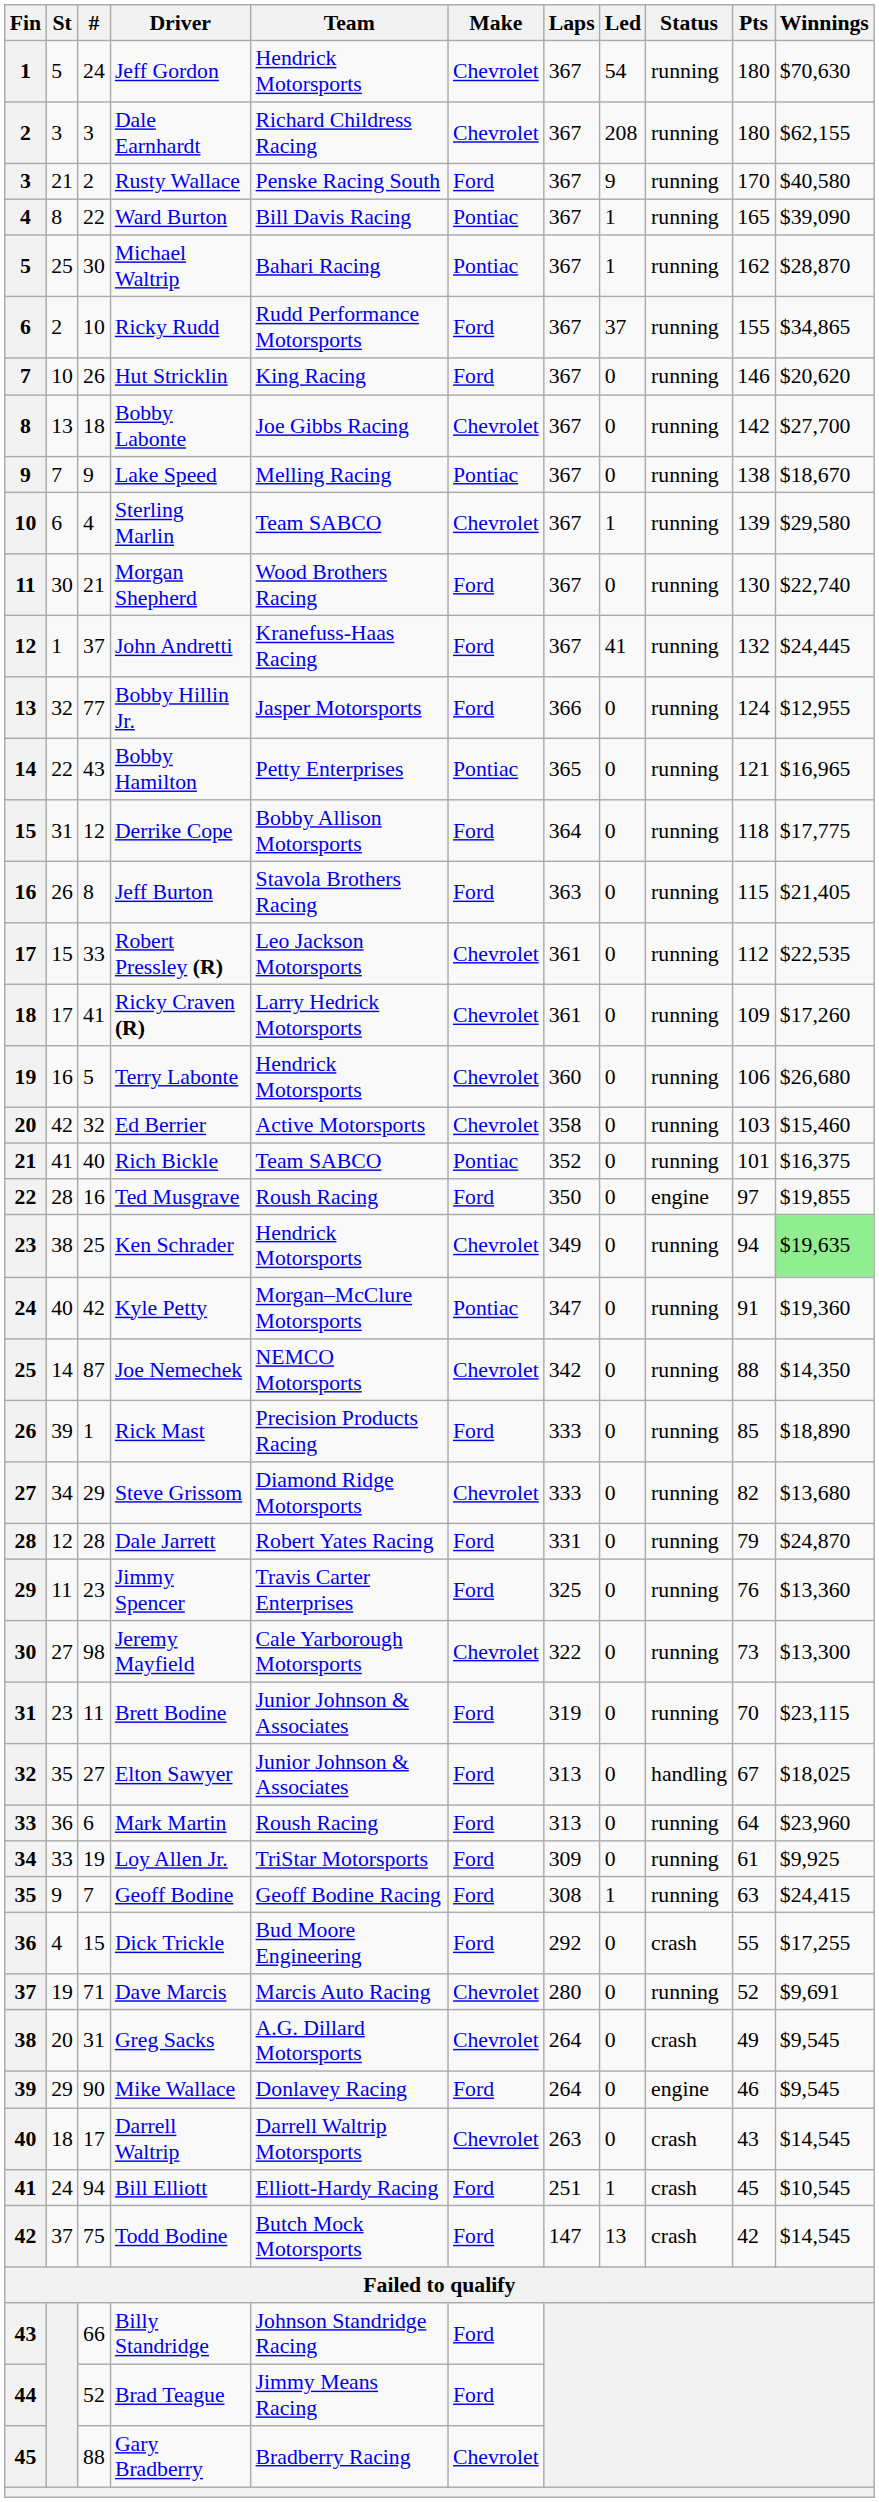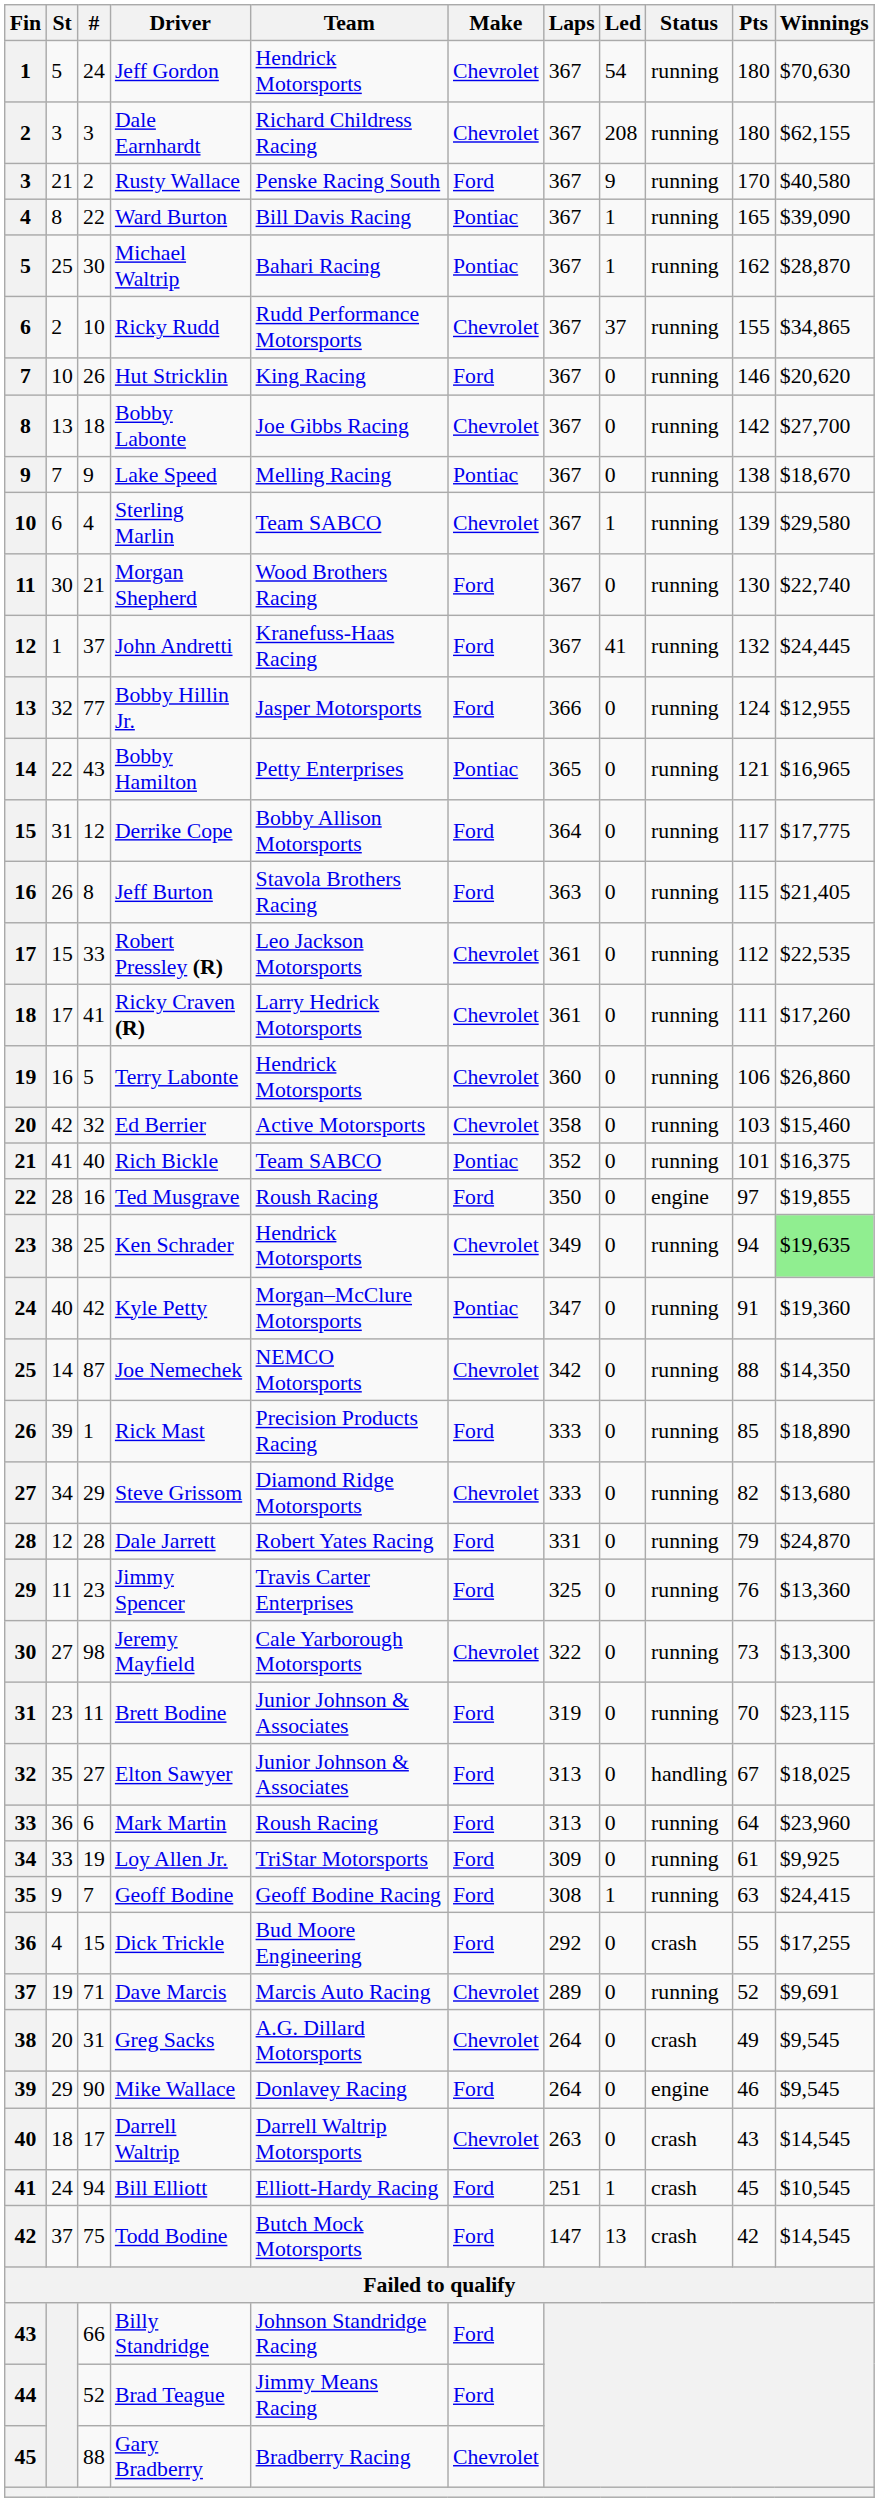 <table class="wikitable" style="font-size:95%">
 <tr>
 <th>Fin</th>
 <th>St</th>
 <th>#</th>
 <th>Driver</th>
 <th>Team</th>
 <th>Make</th>
 <th>Laps</th>
 <th>Led</th>
 <th>Status</th>
 <th>Pts</th>
 <th>Winnings</th>
 </tr>
 <tr>
 <th>1</th>
 <td>5</td>
 <td>24</td>
 <td><a href='#'>Jeff Gordon</a></td>
 <td><a href='#'>Hendrick Motorsports</a></td>
 <td><a href='#'>Chevrolet</a></td>
 <td>367</td>
 <td>54</td>
 <td>running</td>
 <td>180</td>
 <td>$70,630</td>
 </tr>
 <tr>
 <th>2</th>
 <td>3</td>
 <td>3</td>
 <td><a href='#'>Dale Earnhardt</a></td>
 <td><a href='#'>Richard Childress Racing</a></td>
 <td><a href='#'>Chevrolet</a></td>
 <td>367</td>
 <td>208</td>
 <td>running</td>
 <td>180</td>
 <td>$62,155</td>
 </tr>
 <tr>
 <th>3</th>
 <td>21</td>
 <td>2</td>
 <td><a href='#'>Rusty Wallace</a></td>
 <td><a href='#'>Penske Racing South</a></td>
 <td><a href='#'>Ford</a></td>
 <td>367</td>
 <td>9</td>
 <td>running</td>
 <td>170</td>
 <td>$40,580</td>
 </tr>
 <tr>
 <th>4</th>
 <td>8</td>
 <td>22</td>
 <td><a href='#'>Ward Burton</a></td>
 <td><a href='#'>Bill Davis Racing</a></td>
 <td><a href='#'>Pontiac</a></td>
 <td>367</td>
 <td>1</td>
 <td>running</td>
 <td>165</td>
 <td>$39,090</td>
 </tr>
 <tr>
 <th>5</th>
 <td>25</td>
 <td>30</td>
 <td><a href='#'>Michael Waltrip</a></td>
 <td><a href='#'>Bahari Racing</a></td>
 <td><a href='#'>Pontiac</a></td>
 <td>367</td>
 <td>1</td>
 <td>running</td>
 <td>162</td>
 <td>$28,870</td>
 </tr>
 <tr>
 <th>6</th>
 <td>2</td>
 <td>10</td>
 <td><a href='#'>Ricky Rudd</a></td>
 <td><a href='#'>Rudd Performance Motorsports</a></td>
-<td><a href='#'>Ford</a></td>
+<td><a href='#'>Chevrolet</a></td>
 <td>367</td>
 <td>37</td>
 <td>running</td>
 <td>155</td>
 <td>$34,865</td>
 </tr>
 <tr>
 <th>7</th>
 <td>10</td>
 <td>26</td>
 <td><a href='#'>Hut Stricklin</a></td>
 <td><a href='#'>King Racing</a></td>
 <td><a href='#'>Ford</a></td>
 <td>367</td>
 <td>0</td>
 <td>running</td>
 <td>146</td>
 <td>$20,620</td>
 </tr>
 <tr>
 <th>8</th>
 <td>13</td>
 <td>18</td>
 <td><a href='#'>Bobby Labonte</a></td>
 <td><a href='#'>Joe Gibbs Racing</a></td>
 <td><a href='#'>Chevrolet</a></td>
 <td>367</td>
 <td>0</td>
 <td>running</td>
 <td>142</td>
 <td>$27,700</td>
 </tr>
 <tr>
 <th>9</th>
 <td>7</td>
 <td>9</td>
 <td><a href='#'>Lake Speed</a></td>
 <td><a href='#'>Melling Racing</a></td>
 <td><a href='#'>Pontiac</a></td>
 <td>367</td>
 <td>0</td>
 <td>running</td>
 <td>138</td>
 <td>$18,670</td>
 </tr>
 <tr>
 <th>10</th>
 <td>6</td>
 <td>4</td>
 <td><a href='#'>Sterling Marlin</a></td>
 <td><a href='#'>Team SABCO</a></td>
 <td><a href='#'>Chevrolet</a></td>
 <td>367</td>
 <td>1</td>
 <td>running</td>
 <td>139</td>
 <td>$29,580</td>
 </tr>
 <tr>
 <th>11</th>
 <td>30</td>
 <td>21</td>
 <td><a href='#'>Morgan Shepherd</a></td>
 <td><a href='#'>Wood Brothers Racing</a></td>
 <td><a href='#'>Ford</a></td>
 <td>367</td>
 <td>0</td>
 <td>running</td>
 <td>130</td>
 <td>$22,740</td>
 </tr>
 <tr>
 <th>12</th>
 <td>1</td>
 <td>37</td>
 <td><a href='#'>John Andretti</a></td>
 <td><a href='#'>Kranefuss-Haas Racing</a></td>
 <td><a href='#'>Ford</a></td>
 <td>367</td>
 <td>41</td>
 <td>running</td>
 <td>132</td>
 <td>$24,445</td>
 </tr>
 <tr>
 <th>13</th>
 <td>32</td>
 <td>77</td>
 <td><a href='#'>Bobby Hillin Jr.</a></td>
 <td><a href='#'>Jasper Motorsports</a></td>
 <td><a href='#'>Ford</a></td>
 <td>366</td>
 <td>0</td>
 <td>running</td>
 <td>124</td>
 <td>$12,955</td>
 </tr>
 <tr>
 <th>14</th>
 <td>22</td>
 <td>43</td>
 <td><a href='#'>Bobby Hamilton</a></td>
 <td><a href='#'>Petty Enterprises</a></td>
 <td><a href='#'>Pontiac</a></td>
 <td>365</td>
 <td>0</td>
 <td>running</td>
 <td>121</td>
 <td>$16,965</td>
 </tr>
 <tr>
 <th>15</th>
 <td>31</td>
 <td>12</td>
 <td><a href='#'>Derrike Cope</a></td>
 <td><a href='#'>Bobby Allison Motorsports</a></td>
 <td><a href='#'>Ford</a></td>
 <td>364</td>
 <td>0</td>
 <td>running</td>
-<td>118</td>
+<td>117</td>
 <td>$17,775</td>
 </tr>
 <tr>
 <th>16</th>
 <td>26</td>
 <td>8</td>
 <td><a href='#'>Jeff Burton</a></td>
 <td><a href='#'>Stavola Brothers Racing</a></td>
 <td><a href='#'>Ford</a></td>
 <td>363</td>
 <td>0</td>
 <td>running</td>
 <td>115</td>
 <td>$21,405</td>
 </tr>
 <tr>
 <th>17</th>
 <td>15</td>
 <td>33</td>
 <td><a href='#'>Robert Pressley</a> <strong>(R)</strong></td>
 <td><a href='#'>Leo Jackson Motorsports</a></td>
 <td><a href='#'>Chevrolet</a></td>
 <td>361</td>
 <td>0</td>
 <td>running</td>
 <td>112</td>
 <td>$22,535</td>
 </tr>
 <tr>
 <th>18</th>
 <td>17</td>
 <td>41</td>
 <td><a href='#'>Ricky Craven</a> <strong>(R)</strong></td>
 <td><a href='#'>Larry Hedrick Motorsports</a></td>
 <td><a href='#'>Chevrolet</a></td>
 <td>361</td>
 <td>0</td>
 <td>running</td>
-<td>109</td>
+<td>111</td>
 <td>$17,260</td>
 </tr>
 <tr>
 <th>19</th>
 <td>16</td>
 <td>5</td>
 <td><a href='#'>Terry Labonte</a></td>
 <td><a href='#'>Hendrick Motorsports</a></td>
 <td><a href='#'>Chevrolet</a></td>
 <td>360</td>
 <td>0</td>
 <td>running</td>
 <td>106</td>
-<td>$26,680</td>
+<td>$26,860</td>
 </tr>
 <tr>
 <th>20</th>
 <td>42</td>
 <td>32</td>
 <td><a href='#'>Ed Berrier</a></td>
 <td><a href='#'>Active Motorsports</a></td>
 <td><a href='#'>Chevrolet</a></td>
 <td>358</td>
 <td>0</td>
 <td>running</td>
 <td>103</td>
 <td>$15,460</td>
 </tr>
 <tr>
 <th>21</th>
 <td>41</td>
 <td>40</td>
 <td><a href='#'>Rich Bickle</a></td>
 <td><a href='#'>Team SABCO</a></td>
 <td><a href='#'>Pontiac</a></td>
 <td>352</td>
 <td>0</td>
 <td>running</td>
 <td>101</td>
 <td>$16,375</td>
 </tr>
 <tr>
 <th>22</th>
 <td>28</td>
 <td>16</td>
 <td><a href='#'>Ted Musgrave</a></td>
 <td><a href='#'>Roush Racing</a></td>
 <td><a href='#'>Ford</a></td>
 <td>350</td>
 <td>0</td>
 <td>engine</td>
 <td>97</td>
 <td>$19,855</td>
 </tr>
 <tr>
 <th>23</th>
 <td>38</td>
 <td>25</td>
 <td><a href='#'>Ken Schrader</a></td>
 <td><a href='#'>Hendrick Motorsports</a></td>
 <td><a href='#'>Chevrolet</a></td>
 <td>349</td>
 <td>0</td>
 <td>running</td>
 <td>94</td>
 <td style="background: lightgreen;">$19,635</td>
 </tr>
 <tr>
 <th>24</th>
 <td>40</td>
 <td>42</td>
 <td><a href='#'>Kyle Petty</a></td>
 <td><a href='#'>Morgan–McClure Motorsports</a></td>
 <td><a href='#'>Pontiac</a></td>
 <td>347</td>
 <td>0</td>
 <td>running</td>
 <td>91</td>
 <td>$19,360</td>
 </tr>
 <tr>
 <th>25</th>
 <td>14</td>
 <td>87</td>
 <td><a href='#'>Joe Nemechek</a></td>
 <td><a href='#'>NEMCO Motorsports</a></td>
 <td><a href='#'>Chevrolet</a></td>
 <td>342</td>
 <td>0</td>
 <td>running</td>
 <td>88</td>
 <td>$14,350</td>
 </tr>
 <tr>
 <th>26</th>
 <td>39</td>
 <td>1</td>
 <td><a href='#'>Rick Mast</a></td>
 <td><a href='#'>Precision Products Racing</a></td>
 <td><a href='#'>Ford</a></td>
 <td>333</td>
 <td>0</td>
 <td>running</td>
 <td>85</td>
 <td>$18,890</td>
 </tr>
 <tr>
 <th>27</th>
 <td>34</td>
 <td>29</td>
 <td><a href='#'>Steve Grissom</a></td>
 <td><a href='#'>Diamond Ridge Motorsports</a></td>
 <td><a href='#'>Chevrolet</a></td>
 <td>333</td>
 <td>0</td>
 <td>running</td>
 <td>82</td>
 <td>$13,680</td>
 </tr>
 <tr>
 <th>28</th>
 <td>12</td>
 <td>28</td>
 <td><a href='#'>Dale Jarrett</a></td>
 <td><a href='#'>Robert Yates Racing</a></td>
 <td><a href='#'>Ford</a></td>
 <td>331</td>
 <td>0</td>
 <td>running</td>
 <td>79</td>
 <td>$24,870</td>
 </tr>
 <tr>
 <th>29</th>
 <td>11</td>
 <td>23</td>
 <td><a href='#'>Jimmy Spencer</a></td>
 <td><a href='#'>Travis Carter Enterprises</a></td>
 <td><a href='#'>Ford</a></td>
 <td>325</td>
 <td>0</td>
 <td>running</td>
 <td>76</td>
 <td>$13,360</td>
 </tr>
 <tr>
 <th>30</th>
 <td>27</td>
 <td>98</td>
 <td><a href='#'>Jeremy Mayfield</a></td>
 <td><a href='#'>Cale Yarborough Motorsports</a></td>
 <td><a href='#'>Chevrolet</a></td>
 <td>322</td>
 <td>0</td>
 <td>running</td>
 <td>73</td>
 <td>$13,300</td>
 </tr>
 <tr>
 <th>31</th>
 <td>23</td>
 <td>11</td>
 <td><a href='#'>Brett Bodine</a></td>
 <td><a href='#'>Junior Johnson & Associates</a></td>
 <td><a href='#'>Ford</a></td>
 <td>319</td>
 <td>0</td>
 <td>running</td>
 <td>70</td>
 <td>$23,115</td>
 </tr>
 <tr>
 <th>32</th>
 <td>35</td>
 <td>27</td>
 <td><a href='#'>Elton Sawyer</a></td>
 <td><a href='#'>Junior Johnson & Associates</a></td>
 <td><a href='#'>Ford</a></td>
 <td>313</td>
 <td>0</td>
 <td>handling</td>
 <td>67</td>
 <td>$18,025</td>
 </tr>
 <tr>
 <th>33</th>
 <td>36</td>
 <td>6</td>
 <td><a href='#'>Mark Martin</a></td>
 <td><a href='#'>Roush Racing</a></td>
 <td><a href='#'>Ford</a></td>
 <td>313</td>
 <td>0</td>
 <td>running</td>
 <td>64</td>
 <td>$23,960</td>
 </tr>
 <tr>
 <th>34</th>
 <td>33</td>
 <td>19</td>
 <td><a href='#'>Loy Allen Jr.</a></td>
 <td><a href='#'>TriStar Motorsports</a></td>
 <td><a href='#'>Ford</a></td>
 <td>309</td>
 <td>0</td>
 <td>running</td>
 <td>61</td>
 <td>$9,925</td>
 </tr>
 <tr>
 <th>35</th>
 <td>9</td>
 <td>7</td>
 <td><a href='#'>Geoff Bodine</a></td>
 <td><a href='#'>Geoff Bodine Racing</a></td>
 <td><a href='#'>Ford</a></td>
 <td>308</td>
 <td>1</td>
 <td>running</td>
 <td>63</td>
 <td>$24,415</td>
 </tr>
 <tr>
 <th>36</th>
 <td>4</td>
 <td>15</td>
 <td><a href='#'>Dick Trickle</a></td>
 <td><a href='#'>Bud Moore Engineering</a></td>
 <td><a href='#'>Ford</a></td>
 <td>292</td>
 <td>0</td>
 <td>crash</td>
 <td>55</td>
 <td>$17,255</td>
 </tr>
 <tr>
 <th>37</th>
 <td>19</td>
 <td>71</td>
 <td><a href='#'>Dave Marcis</a></td>
 <td><a href='#'>Marcis Auto Racing</a></td>
 <td><a href='#'>Chevrolet</a></td>
-<td>280</td>
+<td>289</td>
 <td>0</td>
 <td>running</td>
 <td>52</td>
 <td>$9,691</td>
 </tr>
 <tr>
 <th>38</th>
 <td>20</td>
 <td>31</td>
 <td><a href='#'>Greg Sacks</a></td>
 <td><a href='#'>A.G. Dillard Motorsports</a></td>
 <td><a href='#'>Chevrolet</a></td>
 <td>264</td>
 <td>0</td>
 <td>crash</td>
 <td>49</td>
 <td>$9,545</td>
 </tr>
 <tr>
 <th>39</th>
 <td>29</td>
 <td>90</td>
 <td><a href='#'>Mike Wallace</a></td>
 <td><a href='#'>Donlavey Racing</a></td>
 <td><a href='#'>Ford</a></td>
 <td>264</td>
 <td>0</td>
 <td>engine</td>
 <td>46</td>
 <td>$9,545</td>
 </tr>
 <tr>
 <th>40</th>
 <td>18</td>
 <td>17</td>
 <td><a href='#'>Darrell Waltrip</a></td>
 <td><a href='#'>Darrell Waltrip Motorsports</a></td>
 <td><a href='#'>Chevrolet</a></td>
 <td>263</td>
 <td>0</td>
 <td>crash</td>
 <td>43</td>
 <td>$14,545</td>
 </tr>
 <tr>
 <th>41</th>
 <td>24</td>
 <td>94</td>
 <td><a href='#'>Bill Elliott</a></td>
 <td><a href='#'>Elliott-Hardy Racing</a></td>
 <td><a href='#'>Ford</a></td>
 <td>251</td>
 <td>1</td>
 <td>crash</td>
 <td>45</td>
 <td>$10,545</td>
 </tr>
 <tr>
 <th>42</th>
 <td>37</td>
 <td>75</td>
 <td><a href='#'>Todd Bodine</a></td>
 <td><a href='#'>Butch Mock Motorsports</a></td>
 <td><a href='#'>Ford</a></td>
 <td>147</td>
 <td>13</td>
 <td>crash</td>
 <td>42</td>
 <td>$14,545</td>
 </tr>
 <tr>
 <th colspan="11">Failed to qualify</th>
 </tr>
 <tr>
 <th>43</th>
 <th rowspan="3"></th>
 <td>66</td>
 <td><a href='#'>Billy Standridge</a></td>
 <td><a href='#'>Johnson Standridge Racing</a></td>
 <td><a href='#'>Ford</a></td>
 <th colspan="5" rowspan="3"></th>
 </tr>
 <tr>
 <th>44</th>
 <td>52</td>
 <td><a href='#'>Brad Teague</a></td>
 <td><a href='#'>Jimmy Means Racing</a></td>
 <td><a href='#'>Ford</a></td>
 </tr>
 <tr>
 <th>45</th>
 <td>88</td>
 <td><a href='#'>Gary Bradberry</a></td>
 <td><a href='#'>Bradberry Racing</a></td>
 <td><a href='#'>Chevrolet</a></td>
 </tr>
 <tr>
 <th colspan="11"></th>
 </tr>
 </table>
